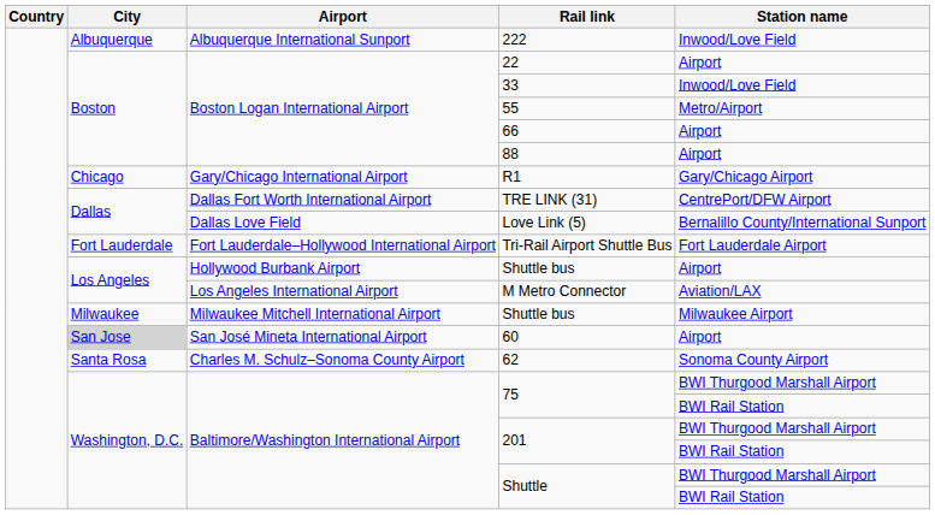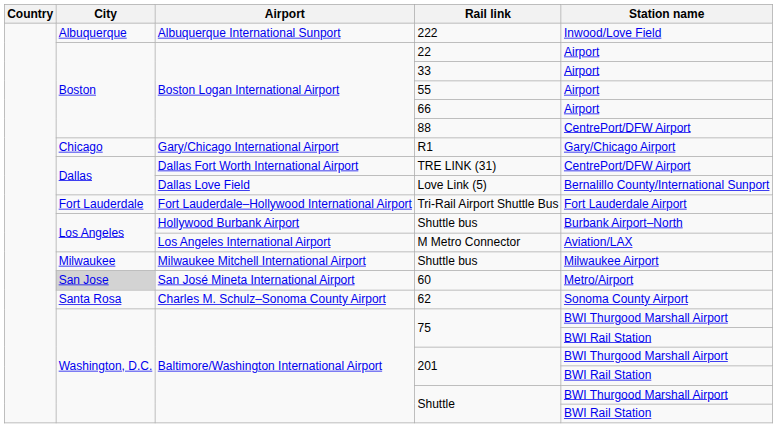 <table class="wikitable">
 <tr>
 <th>Country</th>
 <th>City</th>
 <th>Airport</th>
 <th>Rail link</th>
 <th>Station name</th>
 </tr>
 <tr>
 <td rowspan="21"></td>
 <td><a href='#'>Albuquerque</a></td>
 <td><a href='#'>Albuquerque International Sunport</a></td>
 <td>222</td>
 <td><a href='#'>Inwood/Love Field</a></td>
 </tr>
 <tr>
 <td rowspan="5"><a href='#'>Boston</a></td>
 <td rowspan="5"><a href='#'>Boston Logan International Airport</a></td>
 <td>22</td>
 <td><a href='#'>Airport</a></td>
 </tr>
 <tr>
 <td>33</td>
-<td><a href='#'>Inwood/Love Field</a></td>
+<td><a href='#'>Airport</a></td>
 </tr>
 <tr>
 <td>55</td>
-<td><a href='#'>Metro/Airport</a></td>
+<td><a href='#'>Airport</a></td>
 </tr>
 <tr>
 <td>66</td>
 <td><a href='#'>Airport</a></td>
 </tr>
 <tr>
 <td>88</td>
-<td><a href='#'>Airport</a></td>
+<td><a href='#'>CentrePort/DFW Airport</a></td>
 </tr>
 <tr>
 <td><a href='#'>Chicago</a></td>
 <td><a href='#'>Gary/Chicago International Airport</a></td>
 <td>R1</td>
 <td><a href='#'>Gary/Chicago Airport</a></td>
 </tr>
 <tr>
 <td rowspan="2"><a href='#'>Dallas</a></td>
 <td><a href='#'>Dallas Fort Worth International Airport</a></td>
 <td>TRE LINK (31)</td>
 <td><a href='#'>CentrePort/DFW Airport</a></td>
 </tr>
 <tr>
 <td><a href='#'>Dallas Love Field</a></td>
 <td>Love Link (5)</td>
 <td><a href='#'>Bernalillo County/International Sunport</a></td>
 </tr>
 <tr>
 <td><a href='#'>Fort Lauderdale</a></td>
 <td><a href='#'>Fort Lauderdale–Hollywood International Airport</a></td>
 <td>Tri-Rail Airport Shuttle Bus</td>
 <td><a href='#'>Fort Lauderdale Airport</a></td>
 </tr>
 <tr>
 <td rowspan="2"><a href='#'>Los Angeles</a></td>
 <td><a href='#'>Hollywood Burbank Airport</a></td>
 <td>Shuttle bus</td>
-<td><a href='#'>Airport</a></td>
+<td><a href='#'>Burbank Airport–North</a></td>
 </tr>
 <tr>
 <td><a href='#'>Los Angeles International Airport</a></td>
 <td>M Metro Connector</td>
 <td><a href='#'>Aviation/LAX</a></td>
 </tr>
 <tr>
 <td><a href='#'>Milwaukee</a></td>
 <td><a href='#'>Milwaukee Mitchell International Airport</a></td>
 <td>Shuttle bus</td>
 <td><a href='#'>Milwaukee Airport</a></td>
 </tr>
 <tr>
 <td style="background: lightgrey;"><a href='#'>San Jose</a></td>
 <td><a href='#'>San José Mineta International Airport</a></td>
 <td>60</td>
-<td><a href='#'>Airport</a></td>
+<td><a href='#'>Metro/Airport</a></td>
 </tr>
 <tr>
 <td><a href='#'>Santa Rosa</a></td>
 <td><a href='#'>Charles M. Schulz–Sonoma County Airport</a></td>
 <td>62</td>
 <td><a href='#'>Sonoma County Airport</a></td>
 </tr>
 <tr>
 <td rowspan="6"><a href='#'>Washington, D.C.</a></td>
 <td rowspan="6"><a href='#'>Baltimore/Washington International Airport</a></td>
 <td rowspan="2">75</td>
 <td><a href='#'>BWI Thurgood Marshall Airport</a></td>
 </tr>
 <tr>
 <td><a href='#'>BWI Rail Station</a></td>
 </tr>
 <tr>
 <td rowspan="2">201</td>
 <td><a href='#'>BWI Thurgood Marshall Airport</a></td>
 </tr>
 <tr>
 <td><a href='#'>BWI Rail Station</a></td>
 </tr>
 <tr>
 <td rowspan="2">Shuttle</td>
 <td><a href='#'>BWI Thurgood Marshall Airport</a></td>
 </tr>
 <tr>
 <td><a href='#'>BWI Rail Station</a></td>
 </tr>
 </table>
